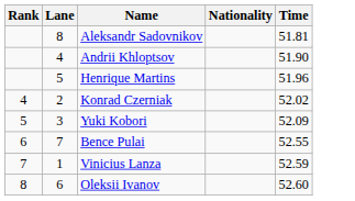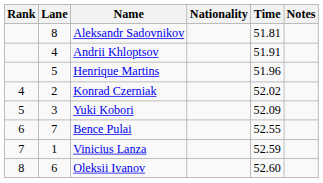 <table class="wikitable sortable" style="text-align:center">
 <tr>
 <th>Rank</th>
 <th>Lane</th>
 <th>Name</th>
 <th>Nationality</th>
 <th>Time</th>
+<th>Notes</th>
 </tr>
 <tr>
 <td></td>
 <td>8</td>
 <td align="left"><a href='#'>Aleksandr Sadovnikov</a></td>
 <td align="left"></td>
 <td>51.81</td>
+<td></td>
 </tr>
 <tr>
 <td></td>
 <td>4</td>
 <td align="left"><a href='#'>Andrii Khloptsov</a></td>
 <td align="left"></td>
-<td>51.90</td>
+<td>51.91</td>
+<td></td>
 </tr>
 <tr>
 <td></td>
 <td>5</td>
 <td align="left"><a href='#'>Henrique Martins</a></td>
 <td align="left"></td>
 <td>51.96</td>
+<td></td>
 </tr>
 <tr>
 <td>4</td>
 <td>2</td>
 <td align="left"><a href='#'>Konrad Czerniak</a></td>
 <td align="left"></td>
 <td>52.02</td>
+<td></td>
 </tr>
 <tr>
 <td>5</td>
 <td>3</td>
 <td align="left"><a href='#'>Yuki Kobori</a></td>
 <td align="left"></td>
 <td>52.09</td>
+<td></td>
 </tr>
 <tr>
 <td>6</td>
 <td>7</td>
 <td align="left"><a href='#'>Bence Pulai</a></td>
 <td align="left"></td>
 <td>52.55</td>
+<td></td>
 </tr>
 <tr>
 <td>7</td>
 <td>1</td>
 <td align="left"><a href='#'>Vinicius Lanza</a></td>
 <td align="left"></td>
 <td>52.59</td>
+<td></td>
 </tr>
 <tr>
 <td>8</td>
 <td>6</td>
 <td align="left"><a href='#'>Oleksii Ivanov</a></td>
 <td align="left"></td>
 <td>52.60</td>
+<td></td>
 </tr>
 </table>
